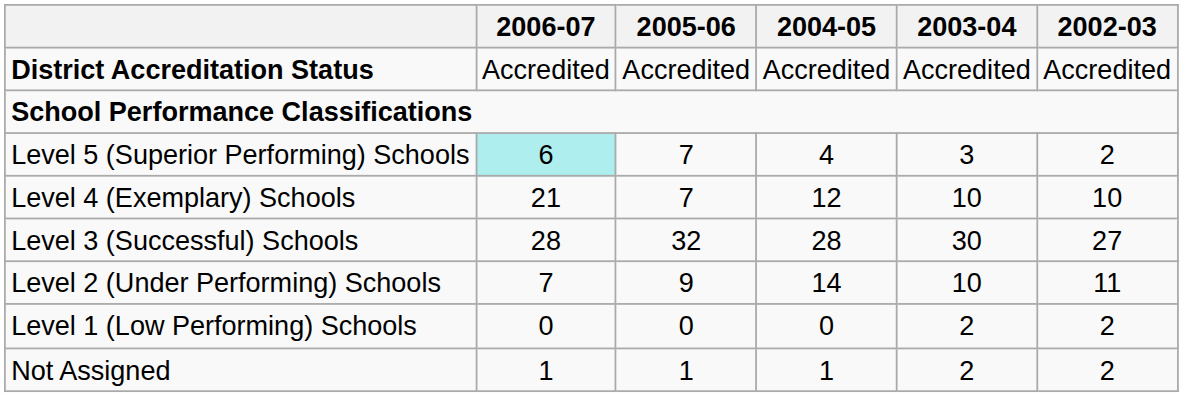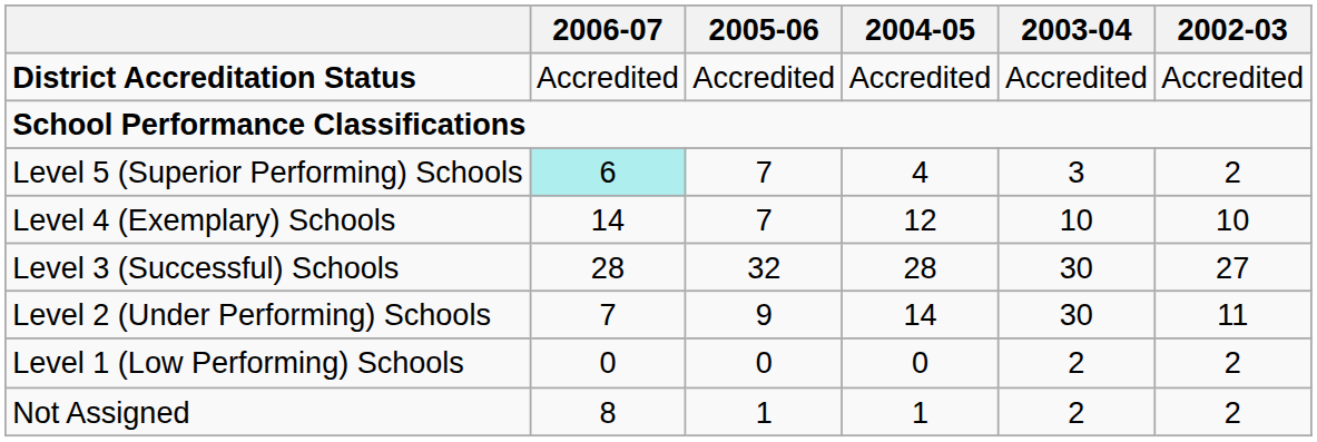 <table class="wikitable" style="font-size: 95%;">
 <tr>
 <th></th>
 <th>2006-07</th>
 <th>2005-06</th>
 <th>2004-05</th>
 <th>2003-04</th>
 <th>2002-03</th>
 </tr>
 <tr>
 <td style="text-align:left;"><strong>District Accreditation Status</strong></td>
 <td style="text-align:center;">Accredited</td>
 <td style="text-align:center;">Accredited</td>
 <td style="text-align:center;">Accredited</td>
 <td style="text-align:center;">Accredited</td>
 <td style="text-align:center;">Accredited</td>
 </tr>
 <tr>
 <td style="text-align:left;" colspan="6"><strong>School Performance Classifications</strong></td>
 </tr>
 <tr>
 <td style="text-align:left;">Level 5 (Superior Performing) Schools</td>
 <td style="background: paleturquoise; text-align:center;">6</td>
 <td style="text-align:center;">7</td>
 <td style="text-align:center;">4</td>
 <td style="text-align:center;">3</td>
 <td style="text-align:center;">2</td>
 </tr>
 <tr>
 <td style="text-align:left;">Level 4 (Exemplary) Schools</td>
-<td style="text-align:center;">21</td>
+<td style="text-align:center;">14</td>
 <td style="text-align:center;">7</td>
 <td style="text-align:center;">12</td>
 <td style="text-align:center;">10</td>
 <td style="text-align:center;">10</td>
 </tr>
 <tr>
 <td style="text-align:left;">Level 3 (Successful) Schools</td>
 <td style="text-align:center;">28</td>
 <td style="text-align:center;">32</td>
 <td style="text-align:center;">28</td>
 <td style="text-align:center;">30</td>
 <td style="text-align:center;">27</td>
 </tr>
 <tr>
 <td style="text-align:left;">Level 2 (Under Performing) Schools</td>
 <td style="text-align:center;">7</td>
 <td style="text-align:center;">9</td>
 <td style="text-align:center;">14</td>
-<td style="text-align:center;">10</td>
+<td style="text-align:center;">30</td>
 <td style="text-align:center;">11</td>
 </tr>
 <tr>
 <td style="text-align:left;">Level 1 (Low Performing) Schools</td>
 <td style="text-align:center;">0</td>
 <td style="text-align:center;">0</td>
 <td style="text-align:center;">0</td>
 <td style="text-align:center;">2</td>
 <td style="text-align:center;">2</td>
 </tr>
 <tr>
 <td style="text-align:left;">Not Assigned</td>
-<td style="text-align:center;">1</td>
+<td style="text-align:center;">8</td>
 <td style="text-align:center;">1</td>
 <td style="text-align:center;">1</td>
 <td style="text-align:center;">2</td>
 <td style="text-align:center;">2</td>
 </tr>
 </table>
